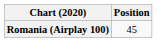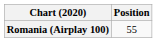 <table class="wikitable sortable plainrowheaders" style="text-align:center">
 <tr>
 <th scope="col">Chart (2020)</th>
 <th scope="col">Position</th>
 </tr>
 <tr>
 <th scope="row">Romania (Airplay 100)</th>
-<td>45</td>
+<td>55</td>
 </tr>
 </table>
